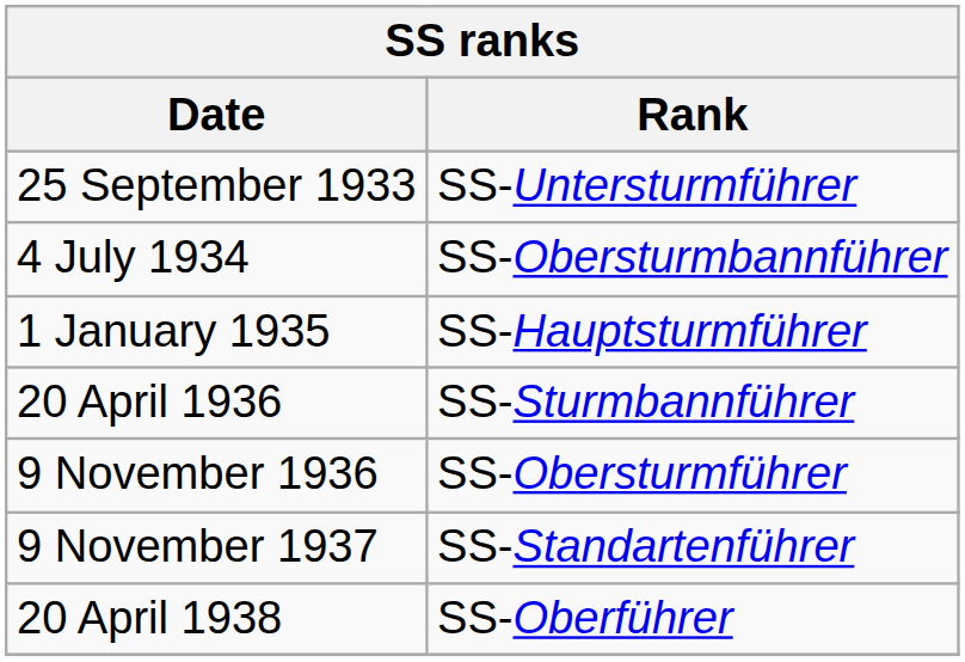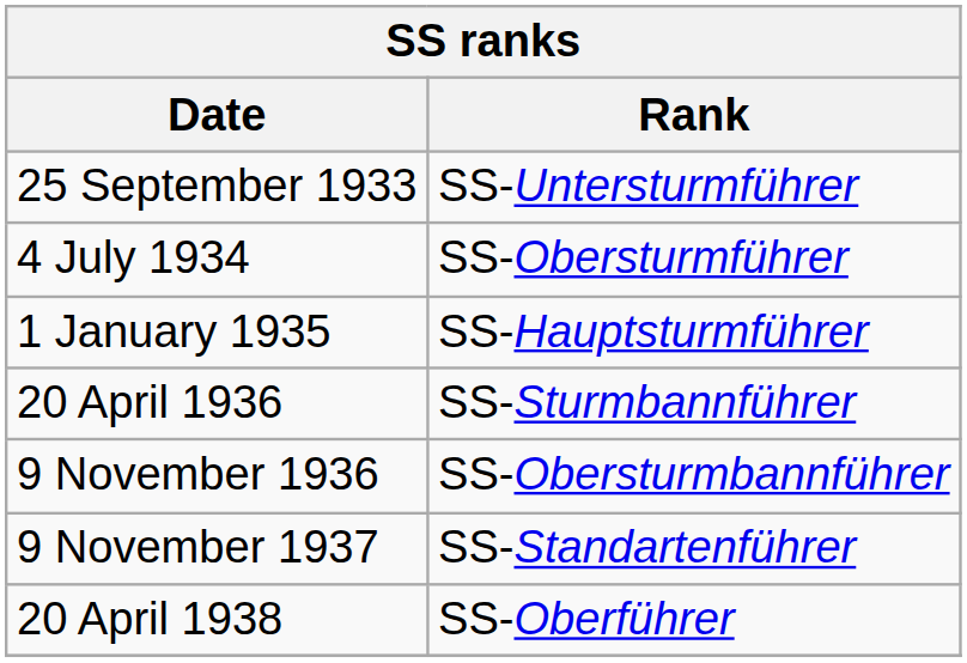 <table class="wikitable float-right">
 <tr>
 <th colspan="2">SS ranks</th>
 </tr>
 <tr>
 <th>Date</th>
 <th>Rank</th>
 </tr>
 <tr>
 <td>25 September 1933</td>
 <td>SS-<em><a href='#'>Untersturmführer</a></em></td>
 </tr>
 <tr>
 <td>4 July 1934</td>
-<td>SS-<em><a href='#'>Obersturmbannführer</a></em></td>
+<td>SS-<em><a href='#'>Obersturmführer</a></em></td>
 </tr>
 <tr>
 <td>1 January 1935</td>
 <td>SS-<em><a href='#'>Hauptsturmführer</a></em></td>
 </tr>
 <tr>
 <td>20 April 1936</td>
 <td>SS-<em><a href='#'>Sturmbannführer</a></em></td>
 </tr>
 <tr>
 <td>9 November 1936</td>
-<td>SS-<em><a href='#'>Obersturmführer</a></em></td>
+<td>SS-<em><a href='#'>Obersturmbannführer</a></em></td>
 </tr>
 <tr>
 <td>9 November 1937</td>
 <td>SS-<em><a href='#'>Standartenführer</a></em></td>
 </tr>
 <tr>
 <td>20 April 1938</td>
 <td>SS-<em><a href='#'>Oberführer</a></em></td>
 </tr>
 <tr>
 </tr>
 </table>
